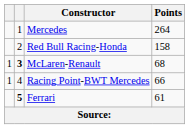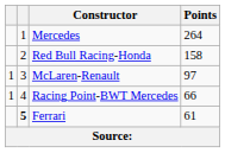 <table class="wikitable" style="font-size: 85%;">
 <tr>
 <th scope="col"></th>
 <th scope="col"></th>
 <th scope="col">Constructor</th>
 <th scope="col">Points</th>
 </tr>
 <tr>
 <td align="left"></td>
 <td align="center">1</td>
 <td> <a href='#'>Mercedes</a></td>
 <td align="left">264</td>
 </tr>
 <tr>
 <td align="left"></td>
 <td align="center">2</td>
 <td> <a href='#'>Red Bull Racing</a>-<a href='#'>Honda</a></td>
 <td align="left">158</td>
 </tr>
 <tr>
 <td align="left"> 1</td>
-<td align="center"><strong>3</strong></td>
+<td align="center">3</td>
 <td> <a href='#'>McLaren</a>-<a href='#'>Renault</a></td>
-<td align="left">68</td>
+<td align="left">97</td>
 </tr>
 <tr>
 <td align="left"> 1</td>
 <td align="center">4</td>
 <td> <a href='#'>Racing Point</a>-<a href='#'>BWT Mercedes</a></td>
 <td align="left">66</td>
 </tr>
 <tr>
 <td align="left"></td>
 <td align="center"><strong>5</strong></td>
 <td> <a href='#'>Ferrari</a></td>
 <td align="left">61</td>
 </tr>
 <tr>
 <th colspan=4>Source:</th>
 </tr>
 </table>
